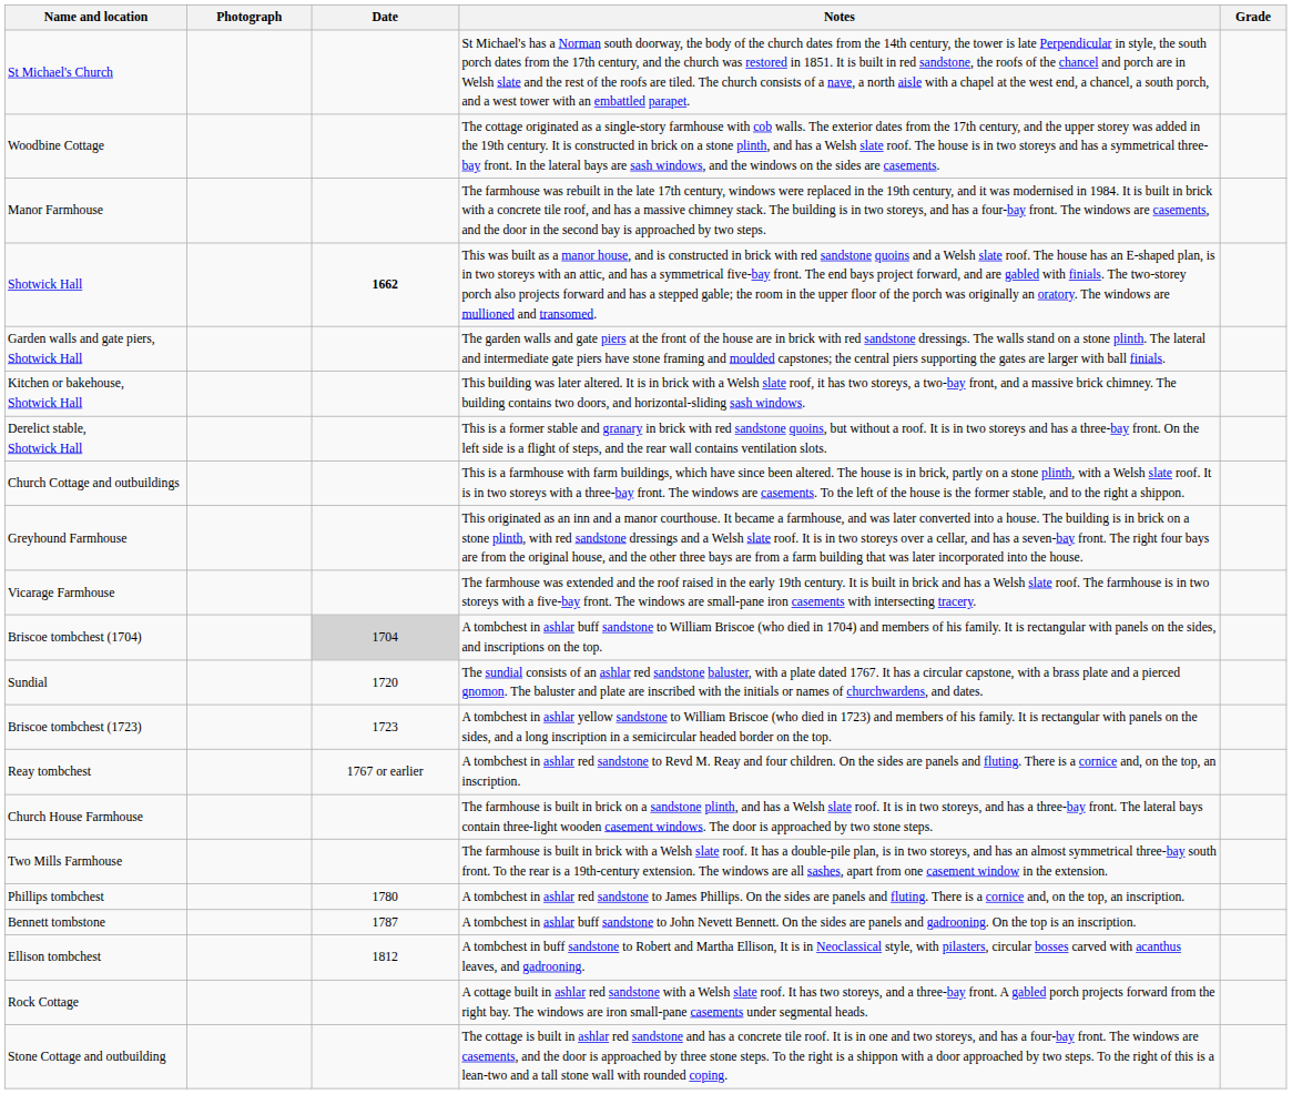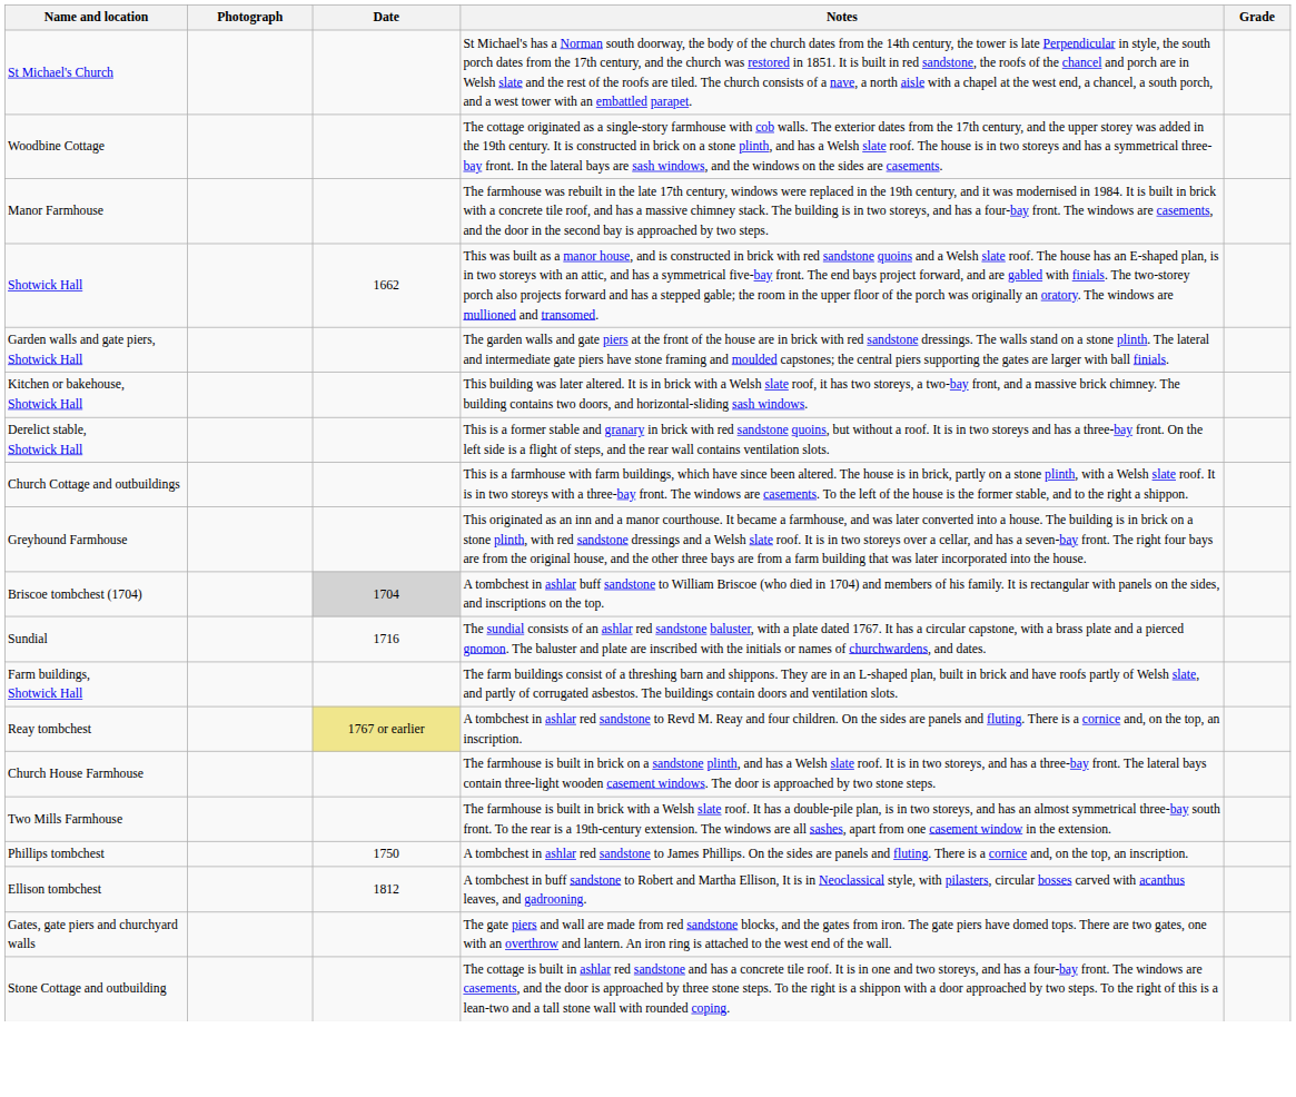 <table class="wikitable sortable plainrowheaders" style="width:100%;border:0px;text-align:left;line-height:150%;">
 <tr>
 <th scope="col" style="width:150px">Name and location</th>
 <th scope="col" style="width:100px" class="unsortable">Photograph</th>
 <th scope="col" style="width:120px">Date</th>
 <th scope="col" style="width:650px" class="unsortable">Notes</th>
 <th scope="col" style="width:50px">Grade</th>
 </tr>
 <tr>
 <td><a href='#'>St Michael's Church</a><br><small></small></td>
 <td></td>
 <td align="center"></td>
 <td>St Michael's has a <a href='#'>Norman</a> south doorway, the body of the church dates from the 14th century, the tower is late <a href='#'>Perpendicular</a> in style, the south porch dates from the 17th century, and the church was <a href='#'>restored</a> in 1851. It is built in red <a href='#'>sandstone</a>, the roofs of the <a href='#'>chancel</a> and porch are in Welsh <a href='#'>slate</a> and the rest of the roofs are tiled. The church consists of a <a href='#'>nave</a>, a north <a href='#'>aisle</a> with a chapel at the west end, a chancel, a south porch, and a west tower with an <a href='#'>embattled</a> <a href='#'>parapet</a>.</td>
 <td align="center" ></td>
 </tr>
 <tr>
 <td>Woodbine Cottage<br><small></small></td>
 <td></td>
 <td align="center"></td>
 <td>The cottage originated as a single-story farmhouse with <a href='#'>cob</a> walls. The exterior dates from the 17th century, and the upper storey was added in the 19th century. It is constructed in brick on a stone <a href='#'>plinth</a>, and has a Welsh <a href='#'>slate</a> roof. The house is in two storeys and has a symmetrical three-<a href='#'>bay</a> front. In the lateral bays are <a href='#'>sash windows</a>, and the windows on the sides are <a href='#'>casements</a>.</td>
 <td align="center" ></td>
 </tr>
 <tr>
 <td>Manor Farmhouse<br><small></small></td>
 <td></td>
 <td align="center"></td>
 <td>The farmhouse was rebuilt in the late 17th century, windows were replaced in the 19th century, and it was modernised in 1984. It is built in brick with a concrete tile roof, and has a massive chimney stack. The building is in two storeys, and has a four-<a href='#'>bay</a> front. The windows are <a href='#'>casements</a>, and the door in the second bay is approached by two steps.</td>
 <td align="center" ></td>
 </tr>
 <tr>
 <td><a href='#'>Shotwick Hall</a><br><small></small></td>
 <td></td>
-<td align="center"><strong>1662</strong></td>
+<td align="center">1662</td>
 <td>This was built as a <a href='#'>manor house</a>, and is constructed in brick with red <a href='#'>sandstone</a> <a href='#'>quoins</a> and a Welsh <a href='#'>slate</a> roof. The house has an E-shaped plan, is in two storeys with an attic, and has a symmetrical five-<a href='#'>bay</a> front. The end bays project forward, and are <a href='#'>gabled</a> with <a href='#'>finials</a>. The two-storey porch also projects forward and has a stepped gable; the room in the upper floor of the porch was originally an <a href='#'>oratory</a>. The windows are <a href='#'>mullioned</a> and <a href='#'>transomed</a>.</td>
 <td align="center" ></td>
 </tr>
 <tr>
 <td>Garden walls and gate piers, <a href='#'>Shotwick Hall</a><br><small></small></td>
 <td></td>
 <td align="center"></td>
 <td>The garden walls and gate <a href='#'>piers</a> at the front of the house are in brick with red <a href='#'>sandstone</a> dressings. The walls stand on a stone <a href='#'>plinth</a>. The lateral and intermediate gate piers have stone framing and <a href='#'>moulded</a> capstones; the central piers supporting the gates are larger with ball <a href='#'>finials</a>.</td>
 <td align="center" ></td>
 </tr>
 <tr>
 <td>Kitchen or bakehouse,<br><a href='#'>Shotwick Hall</a><br><small></small></td>
 <td></td>
 <td align="center"></td>
 <td>This building was later altered. It is in brick with a Welsh <a href='#'>slate</a> roof, it has two storeys, a two-<a href='#'>bay</a> front, and a massive brick chimney. The building contains two doors, and horizontal-sliding <a href='#'>sash windows</a>.</td>
 <td align="center" ></td>
 </tr>
 <tr>
 <td>Derelict stable,<br><a href='#'>Shotwick Hall</a><br><small></small></td>
 <td></td>
 <td align="center"></td>
 <td>This is a former stable and <a href='#'>granary</a> in brick with red <a href='#'>sandstone</a> <a href='#'>quoins</a>, but without a roof. It is in two storeys and has a three-<a href='#'>bay</a> front. On the left side is a flight of steps, and the rear wall contains ventilation slots.</td>
 <td align="center" ></td>
 </tr>
 <tr>
 <td>Church Cottage and outbuildings<br><small></small></td>
 <td></td>
 <td align="center"></td>
 <td>This is a farmhouse with farm buildings, which have since been altered. The house is in brick, partly on a stone <a href='#'>plinth</a>, with a Welsh <a href='#'>slate</a> roof. It is in two storeys with a three-<a href='#'>bay</a> front. The windows are <a href='#'>casements</a>. To the left of the house is the former stable, and to the right a shippon.</td>
 <td align="center" ></td>
 </tr>
 <tr>
 <td>Greyhound Farmhouse<br><small></small></td>
 <td></td>
 <td align="center"></td>
 <td>This originated as an inn and a manor courthouse. It became a farmhouse, and was later converted into a house. The building is in brick on a stone <a href='#'>plinth</a>, with red <a href='#'>sandstone</a> dressings and a Welsh <a href='#'>slate</a> roof. It is in two storeys over a cellar, and has a seven-<a href='#'>bay</a> front. The right four bays are from the original house, and the other three bays are from a farm building that was later incorporated into the house.</td>
 <td align="center" ></td>
 </tr>
 <tr>
-<td>Vicarage Farmhouse<br><small></small></td>
-<td></td>
-<td align="center"></td>
-<td>The farmhouse was extended and the roof raised in the early 19th century. It is built in brick and has a Welsh <a href='#'>slate</a> roof. The farmhouse is in two storeys with a five-<a href='#'>bay</a> front. The windows are small-pane iron <a href='#'>casements</a> with intersecting <a href='#'>tracery</a>.</td>
-<td align="center" ></td>
-</tr>
-<tr>
 <td>Briscoe tombchest (1704)<br><small></small></td>
 <td></td>
 <td align="center" style="background: lightgrey;">1704</td>
 <td>A tombchest in <a href='#'>ashlar</a> buff <a href='#'>sandstone</a> to William Briscoe (who died in 1704) and members of his family. It is rectangular with panels on the sides, and inscriptions on the top.</td>
 <td align="center" ></td>
 </tr>
 <tr>
 <td>Sundial<br><small></small></td>
 <td></td>
-<td align="center">1720</td>
+<td align="center">1716</td>
 <td>The <a href='#'>sundial</a> consists of an <a href='#'>ashlar</a> red <a href='#'>sandstone</a> <a href='#'>baluster</a>, with a plate dated 1767. It has a circular capstone, with a brass plate and a pierced <a href='#'>gnomon</a>. The baluster and plate are inscribed with the initials or names of <a href='#'>churchwardens</a>, and dates.</td>
 <td align="center" ></td>
 </tr>
 <tr>
-<td>Briscoe tombchest (1723)<br><small></small></td>
+<td>Farm buildings,<br><a href='#'>Shotwick Hall</a><br><small></small></td>
 <td></td>
-<td align="center">1723</td>
-<td>A tombchest in <a href='#'>ashlar</a> yellow <a href='#'>sandstone</a> to William Briscoe (who died in 1723) and members of his family. It is rectangular with panels on the sides, and a long inscription in a semicircular headed border on the top.</td>
+<td align="center"></td>
+<td>The farm buildings consist of a threshing barn and shippons. They are in an L-shaped plan, built in brick and have roofs partly of Welsh <a href='#'>slate</a>, and partly of corrugated asbestos. The buildings contain doors and ventilation slots.</td>
 <td align="center" ></td>
 </tr>
 <tr>
 <td>Reay tombchest<br><small></small></td>
 <td></td>
-<td align="center">1767 or earlier</td>
+<td align="center" style="background: khaki;">1767 or earlier</td>
 <td>A tombchest in <a href='#'>ashlar</a> red <a href='#'>sandstone</a> to Revd M. Reay and four children. On the sides are panels and <a href='#'>fluting</a>. There is a <a href='#'>cornice</a> and, on the top, an inscription.</td>
 <td align="center" ></td>
 </tr>
 <tr>
 <td>Church House Farmhouse<br><small></small></td>
 <td></td>
 <td align="center"></td>
 <td>The farmhouse is built in brick on a <a href='#'>sandstone</a> <a href='#'>plinth</a>, and has a Welsh <a href='#'>slate</a> roof. It is in two storeys, and has a three-<a href='#'>bay</a> front. The lateral bays contain three-light wooden <a href='#'>casement windows</a>. The door is approached by two stone steps.</td>
 <td align="center" ></td>
 </tr>
 <tr>
 <td>Two Mills Farmhouse<br><small></small></td>
 <td></td>
 <td align="center"></td>
 <td>The farmhouse is built in brick with a Welsh <a href='#'>slate</a> roof. It has a double-pile plan, is in two storeys, and has an almost symmetrical three-<a href='#'>bay</a> south front. To the rear is a 19th-century extension. The windows are all <a href='#'>sashes</a>, apart from one <a href='#'>casement window</a> in the extension.</td>
 <td align="center" ></td>
 </tr>
 <tr>
 <td>Phillips tombchest<br><small></small></td>
 <td></td>
-<td align="center">1780</td>
+<td align="center">1750</td>
 <td>A tombchest in <a href='#'>ashlar</a> red <a href='#'>sandstone</a> to James Phillips. On the sides are panels and <a href='#'>fluting</a>. There is a <a href='#'>cornice</a> and, on the top, an inscription.</td>
-<td align="center" ></td>
-</tr>
-<tr>
-<td>Bennett tombstone<br><small></small></td>
-<td></td>
-<td align="center">1787</td>
-<td>A tombchest in <a href='#'>ashlar</a> buff <a href='#'>sandstone</a> to John Nevett Bennett. On the sides are panels and <a href='#'>gadrooning</a>. On the top is an inscription.</td>
 <td align="center" ></td>
 </tr>
 <tr>
 <td>Ellison tombchest<br><small></small></td>
 <td></td>
 <td align="center">1812</td>
 <td>A tombchest in buff <a href='#'>sandstone</a> to Robert and Martha Ellison, It is in <a href='#'>Neoclassical</a> style, with <a href='#'>pilasters</a>, circular <a href='#'>bosses</a> carved with <a href='#'>acanthus</a> leaves, and <a href='#'>gadrooning</a>.</td>
 <td align="center" ></td>
 </tr>
 <tr>
-<td>Rock Cottage<br><small></small></td>
+<td>Gates, gate piers and churchyard walls<br><small></small></td>
 <td></td>
 <td align="center"></td>
-<td>A cottage built in <a href='#'>ashlar</a> red <a href='#'>sandstone</a> with a Welsh <a href='#'>slate</a> roof. It has two storeys, and a three-<a href='#'>bay</a> front. A <a href='#'>gabled</a> porch projects forward from the right bay. The windows are iron small-pane <a href='#'>casements</a> under segmental heads.</td>
+<td>The gate <a href='#'>piers</a> and wall are made from red <a href='#'>sandstone</a> blocks, and the gates from iron. The gate piers have domed tops. There are two gates, one with an <a href='#'>overthrow</a> and lantern. An iron ring is attached to the west end of the wall.</td>
 <td align="center" ></td>
 </tr>
 <tr>
 <td>Stone Cottage and outbuilding<br><small></small></td>
 <td></td>
 <td align="center"></td>
 <td>The cottage is built in <a href='#'>ashlar</a> red <a href='#'>sandstone</a> and has a concrete tile roof. It is in one and two storeys, and has a four-<a href='#'>bay</a> front. The windows are <a href='#'>casements</a>, and the door is approached by three stone steps. To the right is a shippon with a door approached by two steps. To the right of this is a lean-two and a tall stone wall with rounded <a href='#'>coping</a>.</td>
 <td align="center" ></td>
 </tr>
 <tr>
 </tr>
 </table>
